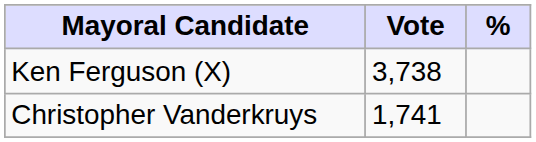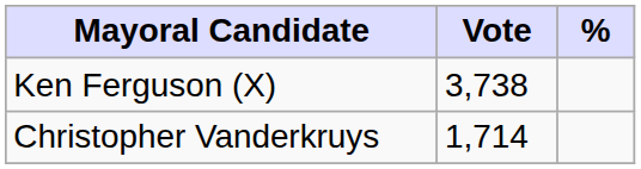 <table class="wikitable">
 <tr>
 <th style="background:#ddf; width:200px;">Mayoral Candidate </th>
 <th style="background:#ddf; width:50px;">Vote</th>
 <th style="background:#ddf; width:30px;">%</th>
 </tr>
 <tr>
 <td>Ken Ferguson (X)</td>
 <td>3,738</td>
 <td></td>
 </tr>
 <tr>
 <td>Christopher Vanderkruys</td>
-<td>1,741</td>
+<td>1,714</td>
 <td></td>
 </tr>
 </table>
